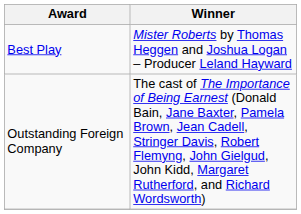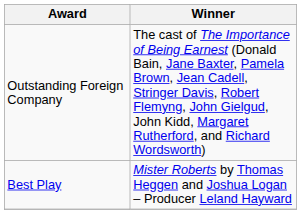 <table class="wikitable">
 <tr>
 <th width="150"><strong>Award</strong></th>
 <th width="200"><strong>Winner</strong></th>
 </tr>
 <tr>
+<td>Outstanding Foreign Company</td>
+<td>The cast of <em><a href='#'>The Importance of Being Earnest</a></em> (Donald Bain, <a href='#'>Jane Baxter</a>, <a href='#'>Pamela Brown</a>, <a href='#'>Jean Cadell</a>, <a href='#'>Stringer Davis</a>, <a href='#'>Robert Flemyng</a>, <a href='#'>John Gielgud</a>, John Kidd, <a href='#'>Margaret Rutherford</a>, and <a href='#'>Richard Wordsworth</a>)</td>
+</tr>
+<tr>
 <td><a href='#'>Best Play</a></td>
 <td><em><a href='#'>Mister Roberts</a></em> by <a href='#'>Thomas Heggen</a> and <a href='#'>Joshua Logan</a> – Producer <a href='#'>Leland Hayward</a></td>
 </tr>
 <tr>
-<td>Outstanding Foreign Company</td>
-<td>The cast of <em><a href='#'>The Importance of Being Earnest</a></em> (Donald Bain, <a href='#'>Jane Baxter</a>, <a href='#'>Pamela Brown</a>, <a href='#'>Jean Cadell</a>, <a href='#'>Stringer Davis</a>, <a href='#'>Robert Flemyng</a>, <a href='#'>John Gielgud</a>, John Kidd, <a href='#'>Margaret Rutherford</a>, and <a href='#'>Richard Wordsworth</a>)</td>
-</tr>
-<tr>
 </tr>
 </table>
